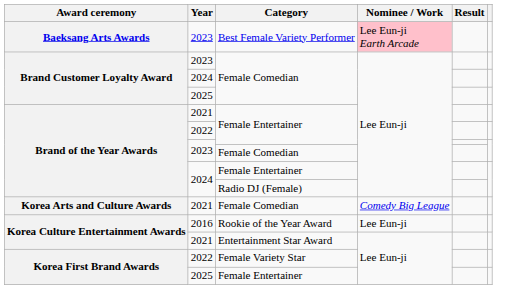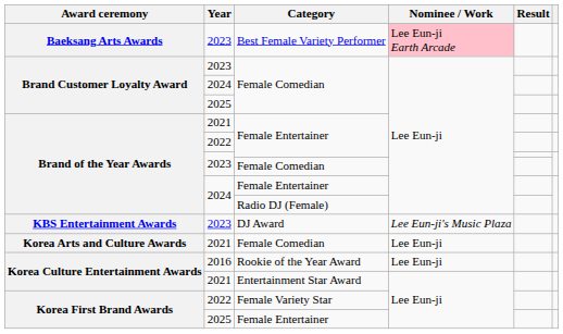 <table class="wikitable plainrowheaders sortable">
 <tr>
 <th scope="col">Award ceremony</th>
 <th scope="col">Year</th>
 <th scope="col">Category</th>
 <th scope="col">Nominee / Work</th>
 <th scope="col">Result</th>
 <th scope="col" class="unsortable"></th>
 </tr>
 <tr>
 <th scope="row"><a href='#'>Baeksang Arts Awards</a></th>
 <td style="text-align:center"><a href='#'>2023</a></td>
 <td><a href='#'>Best Female Variety Performer</a></td>
 <td style="background: pink;">Lee Eun-ji <br> <em>Earth Arcade</em></td>
 <td></td>
 <td style="text-align:center"></td>
 </tr>
 <tr>
 <th scope="row"  rowspan="3">Brand Customer Loyalty Award</th>
 <td style="text-align:center">2023</td>
 <td rowspan="3">Female Comedian</td>
 <td rowspan="9">Lee Eun-ji</td>
 <td></td>
 <td style="text-align:center"></td>
 </tr>
 <tr>
 <td style="text-align:center">2024</td>
 <td></td>
 <td style="text-align:center"></td>
 </tr>
 <tr>
 <td style="text-align:center">2025</td>
 <td></td>
 <td style="text-align:center"></td>
 </tr>
 <tr>
 <th scope="row" rowspan="6">Brand of the Year Awards</th>
 <td style="text-align:center">2021</td>
 <td rowspan="3">Female Entertainer</td>
 <td></td>
 <td style="text-align:center"></td>
 </tr>
 <tr>
 <td style="text-align:center">2022</td>
 <td></td>
 <td style="text-align:center"></td>
 </tr>
 <tr>
 <td style="text-align:center" rowspan="2">2023</td>
 <td></td>
 <td style="text-align:center" rowspan="2"></td>
 </tr>
 <tr>
 <td>Female Comedian</td>
 <td></td>
 </tr>
 <tr>
 <td style="text-align:center" rowspan="2">2024</td>
 <td>Female Entertainer</td>
 <td></td>
 <td style="text-align:center" rowspan="2"></td>
 </tr>
 <tr>
 <td>Radio DJ (Female)</td>
 <td></td>
 </tr>
 <tr>
+<th scope="row"><a href='#'>KBS Entertainment Awards</a></th>
+<td style="text-align:center"><a href='#'>2023</a></td>
+<td>DJ Award</td>
+<td><em>Lee Eun-ji's Music Plaza</em></td>
+<td></td>
+<td style="text-align:center"></td>
+</tr>
+<tr>
 <th scope="row">Korea Arts and Culture Awards</th>
 <td style="text-align:center">2021</td>
 <td>Female Comedian</td>
-<td><em><a href='#'>Comedy Big League</a></em></td>
+<td>Lee Eun-ji</td>
 <td></td>
 <td style="text-align:center"></td>
 </tr>
 <tr>
 <th scope="row" rowspan="2">Korea Culture Entertainment Awards</th>
 <td style="text-align:center">2016</td>
 <td>Rookie of the Year Award</td>
 <td>Lee Eun-ji</td>
 <td></td>
 <td style="text-align:center"></td>
 </tr>
 <tr>
 <td style="text-align:center">2021</td>
 <td>Entertainment Star Award</td>
 <td rowspan="3">Lee Eun-ji</td>
 <td></td>
 <td style="text-align:center"></td>
 </tr>
 <tr>
 <th scope="row" rowspan="2">Korea First Brand Awards</th>
 <td style="text-align:center">2022</td>
 <td>Female Variety Star</td>
 <td></td>
 <td style="text-align:center"></td>
 </tr>
 <tr>
 <td style="text-align:center">2025</td>
 <td>Female Entertainer</td>
 <td></td>
 <td style="text-align:center"></td>
 </tr>
 </table>
